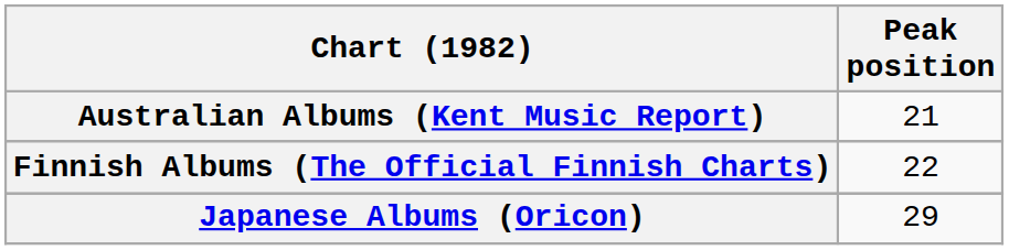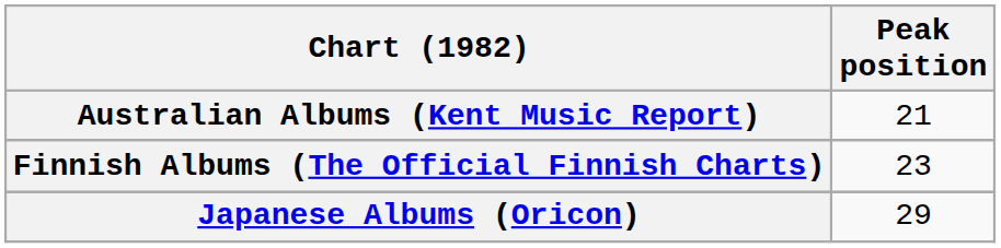 <table class="wikitable sortable plainrowheaders">
 <tr>
 <th>Chart (1982)</th>
 <th>Peak<br>position</th>
 </tr>
 <tr>
 <th scope="row">Australian Albums (<a href='#'>Kent Music Report</a>)</th>
 <td align="center">21</td>
 </tr>
 <tr>
 </tr>
 <tr>
 </tr>
 <tr>
 </tr>
 <tr>
 <th scope="row">Finnish Albums (<a href='#'>The Official Finnish Charts</a>)</th>
-<td align="center">22</td>
+<td align="center">23</td>
 </tr>
 <tr>
 </tr>
 <tr>
 <th scope="row"><a href='#'>Japanese Albums</a> (<a href='#'>Oricon</a>)</th>
 <td align="center">29</td>
 </tr>
 <tr>
 </tr>
 <tr>
 </tr>
 <tr>
 </tr>
 <tr>
 </tr>
 <tr>
 </tr>
 </table>
